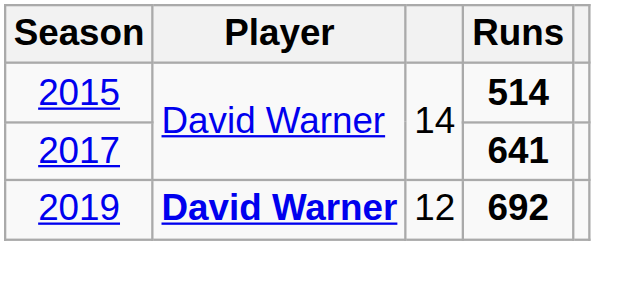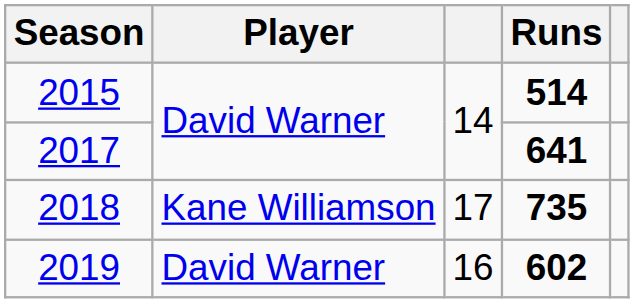 <table class="wikitable" style="text-align:center">
 <tr>
 <th>Season</th>
 <th>Player</th>
 <th></th>
 <th>Runs</th>
 <th></th>
 </tr>
 <tr>
 <td><a href='#'>2015</a></td>
 <td align=left rowspan=2><a href='#'>David Warner</a></td>
 <td rowspan=2>14</td>
 <td><strong>514</strong></td>
 <td></td>
 </tr>
 <tr>
 <td><a href='#'>2017</a></td>
 <td><strong>641</strong></td>
 <td></td>
 </tr>
 <tr>
+<td><a href='#'>2018</a></td>
+<td align=left><a href='#'>Kane Williamson</a></td>
+<td>17</td>
+<td><strong>735</strong></td>
+<td></td>
+</tr>
+<tr>
 <td><a href='#'>2019</a></td>
-<td align=left><strong><a href='#'>David Warner</a></strong></td>
-<td>12</td>
-<td><strong>692</strong></td>
+<td align=left><a href='#'>David Warner</a></td>
+<td>16</td>
+<td><strong>602</strong></td>
 <td></td>
 </tr>
 </table>
